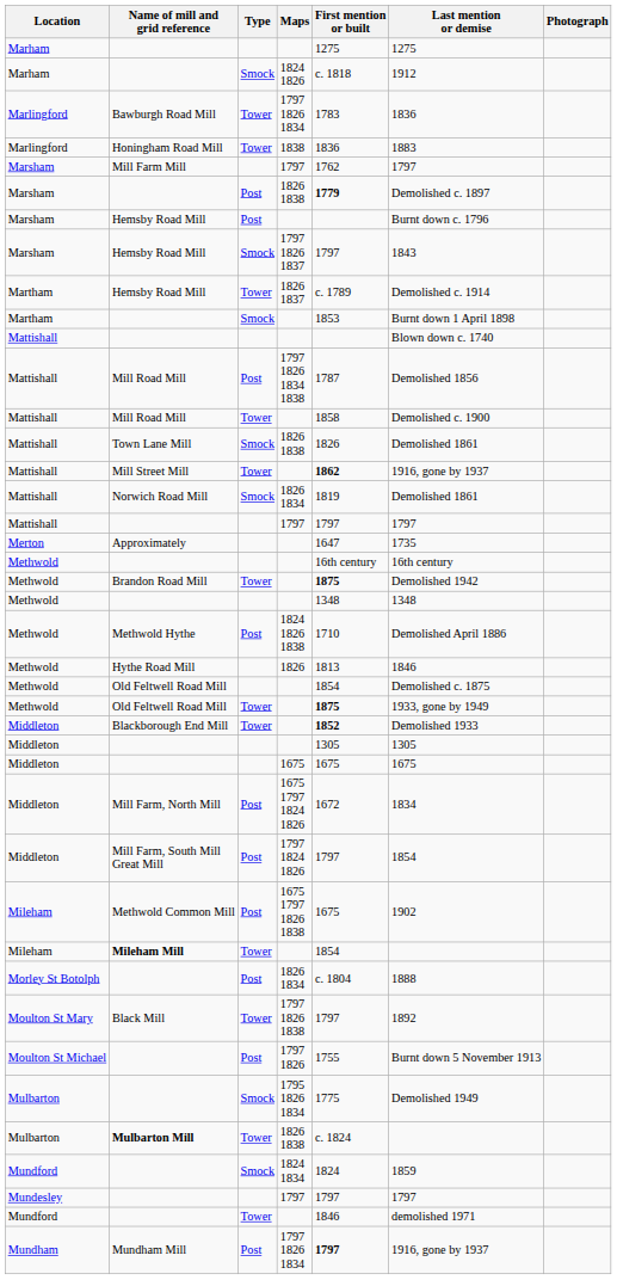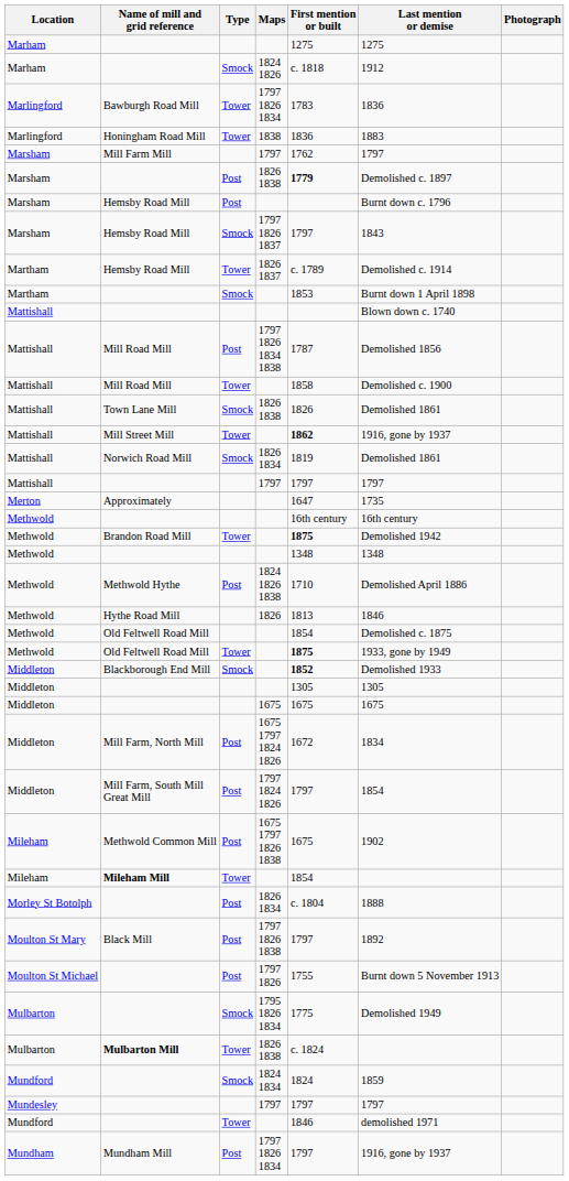 <table class="wikitable">
 <tr>
 <th>Location</th>
 <th>Name of mill and<br>grid reference</th>
 <th>Type</th>
 <th>Maps</th>
 <th>First mention<br>or built</th>
 <th>Last mention<br> or demise</th>
 <th>Photograph</th>
 </tr>
 <tr>
 <td><a href='#'>Marham</a></td>
 <td></td>
 <td></td>
 <td></td>
 <td>1275</td>
 <td>1275<br></td>
 <td></td>
 </tr>
 <tr>
 <td>Marham</td>
 <td></td>
 <td><a href='#'>Smock</a></td>
 <td>1824<br>1826</td>
 <td>c. 1818</td>
 <td>1912<br></td>
 <td></td>
 </tr>
 <tr>
 <td><a href='#'>Marlingford</a></td>
 <td>Bawburgh Road Mill<br></td>
 <td><a href='#'>Tower</a></td>
 <td>1797<br>1826<br>1834</td>
 <td>1783</td>
 <td>1836<br></td>
 <td></td>
 </tr>
 <tr>
 <td>Marlingford</td>
 <td>Honingham Road Mill<br></td>
 <td><a href='#'>Tower</a></td>
 <td>1838</td>
 <td>1836</td>
 <td>1883<br></td>
 <td></td>
 </tr>
 <tr>
 <td><a href='#'>Marsham</a></td>
 <td>Mill Farm Mill<br></td>
 <td></td>
 <td>1797</td>
 <td>1762</td>
 <td>1797<br></td>
 <td></td>
 </tr>
 <tr>
 <td>Marsham</td>
 <td></td>
 <td><a href='#'>Post</a></td>
 <td>1826<br>1838</td>
 <td><strong>1779</strong></td>
 <td>Demolished c. 1897<br></td>
 <td></td>
 </tr>
 <tr>
 <td>Marsham</td>
 <td>Hemsby Road Mill<br></td>
 <td><a href='#'>Post</a></td>
 <td></td>
 <td></td>
 <td>Burnt down c. 1796<br></td>
 <td></td>
 </tr>
 <tr>
 <td>Marsham</td>
 <td>Hemsby Road Mill<br></td>
 <td><a href='#'>Smock</a></td>
 <td>1797<br>1826<br>1837</td>
 <td>1797</td>
 <td>1843<br></td>
 <td></td>
 </tr>
 <tr>
 <td>Martham</td>
 <td>Hemsby Road Mill<br></td>
 <td><a href='#'>Tower</a></td>
 <td>1826<br>1837</td>
 <td>c. 1789</td>
 <td>Demolished c. 1914<br></td>
 <td></td>
 </tr>
 <tr>
 <td>Martham</td>
 <td></td>
 <td><a href='#'>Smock</a></td>
 <td></td>
 <td>1853</td>
 <td>Burnt down 1 April 1898<br></td>
 <td></td>
 </tr>
 <tr>
 <td><a href='#'>Mattishall</a></td>
 <td></td>
 <td></td>
 <td></td>
 <td></td>
 <td>Blown down c. 1740<br></td>
 <td></td>
 </tr>
 <tr>
 <td>Mattishall</td>
 <td>Mill Road Mill<br></td>
 <td><a href='#'>Post</a></td>
 <td>1797<br>1826<br>1834<br>1838</td>
 <td>1787</td>
 <td>Demolished 1856<br></td>
 <td></td>
 </tr>
 <tr>
 <td>Mattishall</td>
 <td>Mill Road Mill<br></td>
 <td><a href='#'>Tower</a></td>
 <td></td>
 <td>1858</td>
 <td>Demolished c. 1900<br></td>
 <td></td>
 </tr>
 <tr>
 <td>Mattishall</td>
 <td>Town Lane Mill<br></td>
 <td><a href='#'>Smock</a></td>
 <td>1826<br>1838</td>
 <td>1826</td>
 <td>Demolished 1861<br></td>
 <td></td>
 </tr>
 <tr>
 <td>Mattishall</td>
 <td>Mill Street Mill<br></td>
 <td><a href='#'>Tower</a></td>
 <td></td>
 <td><strong>1862</strong></td>
 <td>1916, gone by 1937<br></td>
 <td></td>
 </tr>
 <tr>
 <td>Mattishall</td>
 <td>Norwich Road Mill<br></td>
 <td><a href='#'>Smock</a></td>
 <td>1826<br>1834</td>
 <td>1819</td>
 <td>Demolished 1861<br></td>
 <td></td>
 </tr>
 <tr>
 <td>Mattishall</td>
 <td></td>
 <td></td>
 <td>1797</td>
 <td>1797</td>
 <td>1797<br></td>
 <td></td>
 </tr>
 <tr>
 <td><a href='#'>Merton</a></td>
 <td>Approximately<br></td>
 <td></td>
 <td></td>
 <td>1647</td>
 <td>1735<br></td>
 <td></td>
 </tr>
 <tr>
 <td><a href='#'>Methwold</a></td>
 <td></td>
 <td></td>
 <td></td>
 <td>16th century</td>
 <td>16th century<br></td>
 <td></td>
 </tr>
 <tr>
 <td>Methwold</td>
 <td>Brandon Road Mill<br></td>
 <td><a href='#'>Tower</a></td>
 <td></td>
 <td><strong>1875</strong></td>
 <td>Demolished 1942<br></td>
 <td></td>
 </tr>
 <tr>
 <td>Methwold</td>
 <td></td>
 <td></td>
 <td></td>
 <td>1348</td>
 <td>1348<br></td>
 <td></td>
 </tr>
 <tr>
 <td>Methwold</td>
 <td>Methwold Hythe<br></td>
 <td><a href='#'>Post</a></td>
 <td>1824<br>1826<br>1838</td>
 <td>1710</td>
 <td>Demolished April 1886<br></td>
 <td></td>
 </tr>
 <tr>
 <td>Methwold</td>
 <td>Hythe Road Mill<br></td>
 <td></td>
 <td>1826</td>
 <td>1813</td>
 <td>1846<br></td>
 <td></td>
 </tr>
 <tr>
 <td>Methwold</td>
 <td>Old Feltwell Road Mill<br></td>
 <td></td>
 <td></td>
 <td>1854</td>
 <td>Demolished c. 1875<br></td>
 <td></td>
 </tr>
 <tr>
 <td>Methwold</td>
 <td>Old Feltwell Road Mill<br></td>
 <td><a href='#'>Tower</a></td>
 <td></td>
 <td><strong>1875</strong></td>
 <td>1933, gone by 1949<br></td>
 <td></td>
 </tr>
 <tr>
 <td><a href='#'>Middleton</a></td>
 <td>Blackborough End Mill<br></td>
-<td><a href='#'>Tower</a></td>
+<td><a href='#'>Smock</a></td>
 <td></td>
 <td><strong>1852</strong></td>
 <td>Demolished 1933<br></td>
 <td></td>
 </tr>
 <tr>
 <td>Middleton</td>
 <td></td>
 <td></td>
 <td></td>
 <td>1305</td>
 <td>1305<br></td>
 <td></td>
 </tr>
 <tr>
 <td>Middleton</td>
 <td></td>
 <td></td>
 <td>1675</td>
 <td>1675</td>
 <td>1675<br></td>
 <td></td>
 </tr>
 <tr>
 <td>Middleton</td>
 <td>Mill Farm, North Mill<br></td>
 <td><a href='#'>Post</a></td>
 <td>1675<br>1797<br>1824<br>1826</td>
 <td>1672</td>
 <td>1834<br></td>
 <td></td>
 </tr>
 <tr>
 <td>Middleton</td>
 <td>Mill Farm, South Mill<br>Great Mill<br></td>
 <td><a href='#'>Post</a></td>
 <td>1797<br>1824<br>1826</td>
 <td>1797</td>
 <td>1854<br></td>
 <td></td>
 </tr>
 <tr>
 <td><a href='#'>Mileham</a></td>
 <td>Methwold Common Mill<br></td>
 <td><a href='#'>Post</a></td>
 <td>1675<br>1797<br>1826<br>1838</td>
 <td>1675</td>
 <td>1902<br></td>
 <td></td>
 </tr>
 <tr>
 <td>Mileham</td>
 <td><strong>Mileham Mill</strong><br></td>
 <td><a href='#'>Tower</a></td>
 <td></td>
 <td>1854</td>
 <td></td>
 <td></td>
 </tr>
 <tr>
 <td><a href='#'>Morley St Botolph</a></td>
 <td></td>
 <td><a href='#'>Post</a></td>
 <td>1826<br>1834</td>
 <td>c. 1804</td>
 <td>1888<br></td>
 <td></td>
 </tr>
 <tr>
 <td><a href='#'>Moulton St Mary</a></td>
 <td>Black Mill<br></td>
-<td><a href='#'>Tower</a></td>
+<td><a href='#'>Post</a></td>
 <td>1797<br>1826<br>1838</td>
 <td>1797</td>
 <td>1892<br></td>
 <td></td>
 </tr>
 <tr>
 <td><a href='#'>Moulton St Michael</a></td>
 <td></td>
 <td><a href='#'>Post</a></td>
 <td>1797<br>1826</td>
 <td>1755</td>
 <td>Burnt down 5 November 1913<br></td>
 <td></td>
 </tr>
 <tr>
 <td><a href='#'>Mulbarton</a></td>
 <td></td>
 <td><a href='#'>Smock</a></td>
 <td>1795<br>1826<br>1834</td>
 <td>1775</td>
 <td>Demolished 1949<br></td>
 <td></td>
 </tr>
 <tr>
 <td>Mulbarton</td>
 <td><strong>Mulbarton Mill</strong><br></td>
 <td><a href='#'>Tower</a></td>
 <td>1826<br>1838</td>
 <td>c. 1824</td>
 <td></td>
 <td></td>
 </tr>
 <tr>
 <td><a href='#'>Mundford</a></td>
 <td></td>
 <td><a href='#'>Smock</a></td>
 <td>1824<br>1834</td>
 <td>1824</td>
 <td>1859<br></td>
 <td></td>
 </tr>
 <tr>
 <td><a href='#'>Mundesley</a></td>
 <td></td>
 <td></td>
 <td>1797</td>
 <td>1797</td>
 <td>1797<br></td>
 <td></td>
 </tr>
 <tr>
 <td>Mundford</td>
 <td></td>
 <td><a href='#'>Tower</a></td>
 <td></td>
 <td>1846</td>
 <td>demolished 1971<br></td>
 <td></td>
 </tr>
 <tr>
 <td><a href='#'>Mundham</a></td>
 <td>Mundham Mill<br></td>
 <td><a href='#'>Post</a></td>
 <td>1797<br>1826<br>1834</td>
-<td><strong>1797</strong></td>
+<td>1797</td>
 <td>1916, gone by 1937<br></td>
 <td></td>
 </tr>
 </table>
